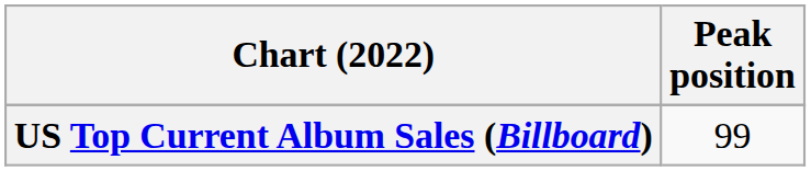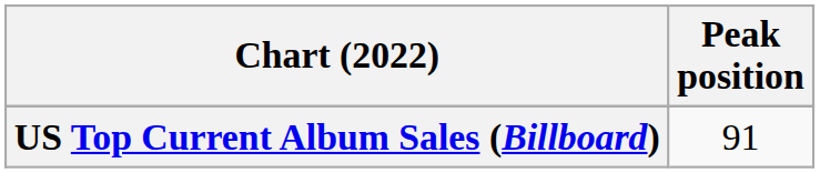 <table class="wikitable sortable plainrowheaders" style="text-align:center">
 <tr>
 <th scope="col">Chart (2022)</th>
 <th scope="col">Peak<br>position</th>
 </tr>
 <tr>
 </tr>
 <tr>
 </tr>
 <tr>
 <th scope="row">US <a href='#'>Top Current Album Sales</a> (<em><a href='#'>Billboard</a></em>)</th>
-<td>99</td>
+<td>91</td>
 </tr>
 </table>
